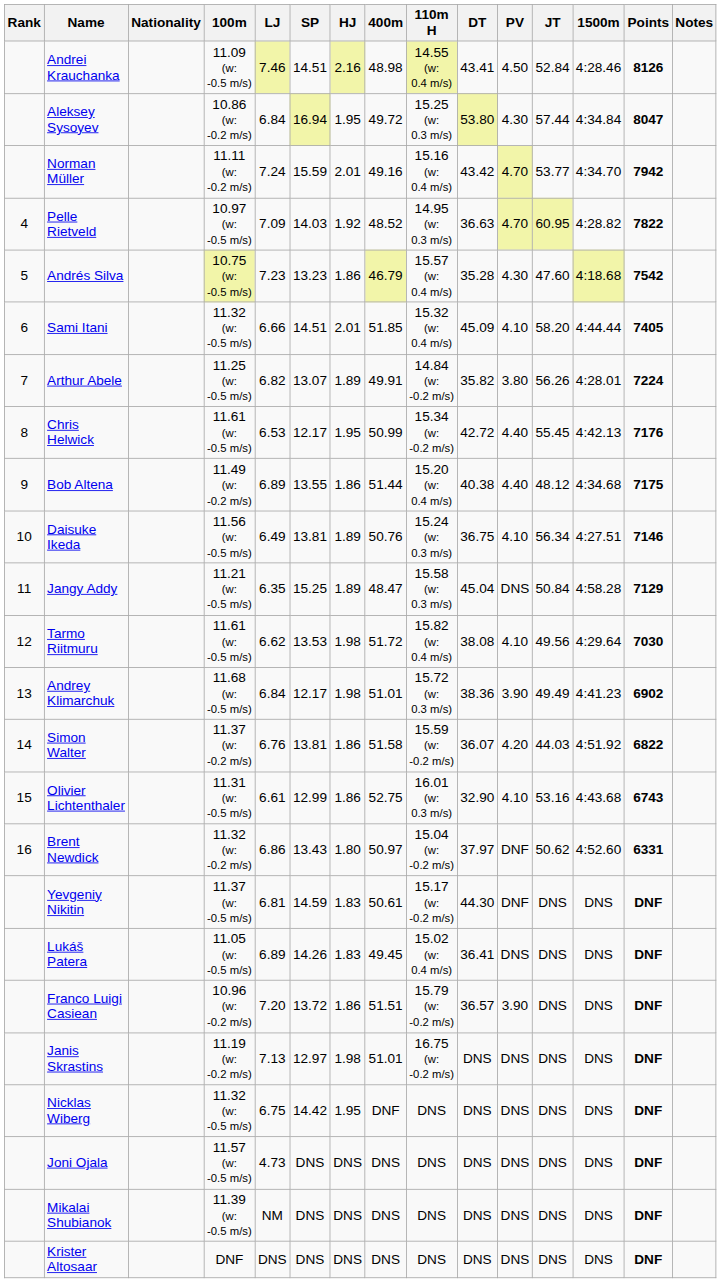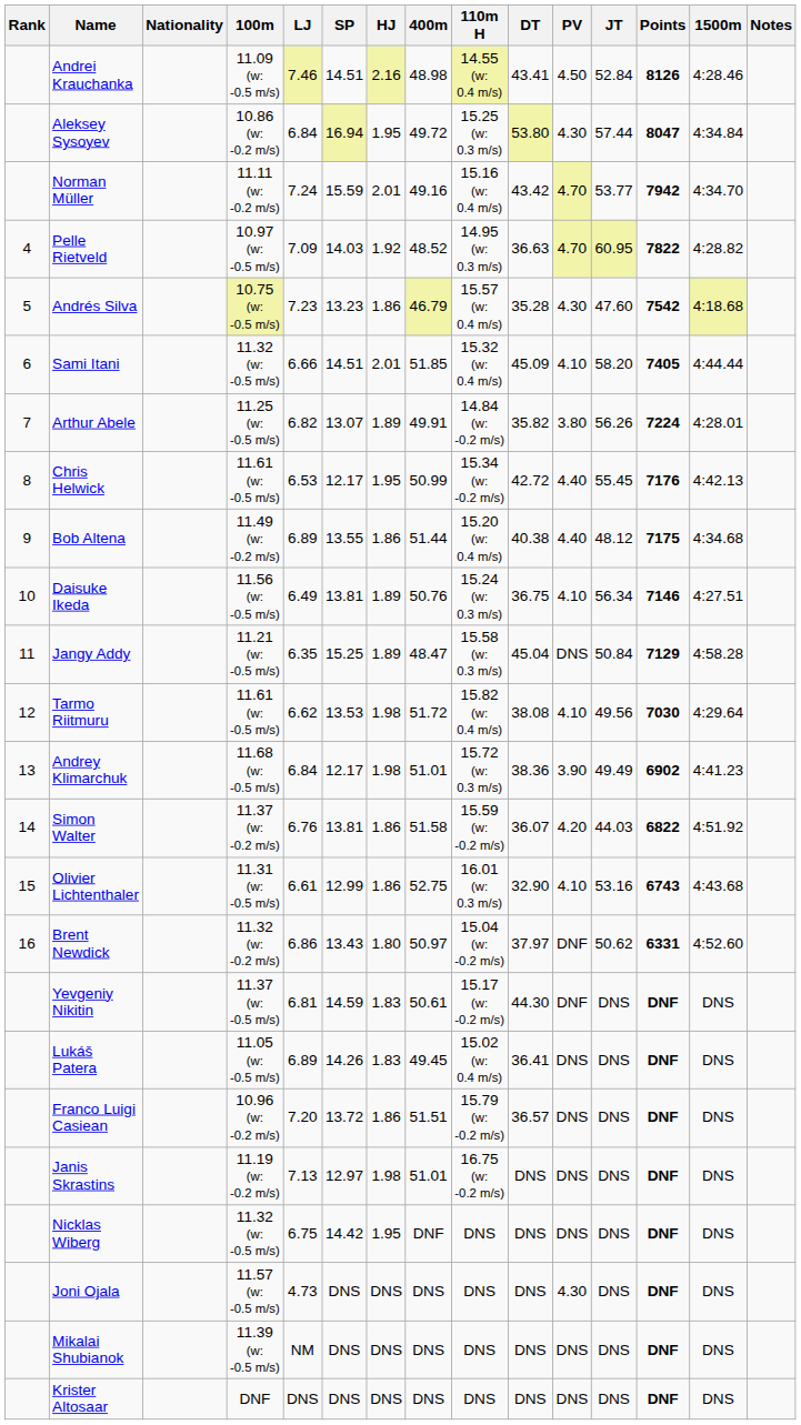 <table class="wikitable sortable" style="text-align:center">
 <tr>
 <th>Rank</th>
 <th>Name</th>
 <th>Nationality</th>
 <th>100m</th>
 <th>LJ</th>
 <th>SP</th>
 <th>HJ</th>
 <th>400m</th>
 <th>110m H</th>
 <th>DT</th>
 <th>PV</th>
 <th>JT</th>
+<th>Points</th>
 <th>1500m</th>
-<th>Points</th>
 <th>Notes</th>
 </tr>
 <tr>
 <td></td>
 <td align=left><a href='#'>Andrei Krauchanka</a></td>
 <td align=left></td>
 <td>11.09<br><small>(w: -0.5 m/s)</small></td>
 <td bgcolor=#F2F5A9>7.46</td>
 <td>14.51</td>
 <td bgcolor=#F2F5A9>2.16</td>
 <td>48.98</td>
 <td bgcolor=#F2F5A9>14.55<br><small>(w: 0.4 m/s)</small></td>
 <td>43.41</td>
 <td>4.50</td>
 <td>52.84</td>
+<td><strong>8126</strong></td>
 <td>4:28.46</td>
-<td><strong>8126</strong></td>
 <td></td>
 </tr>
 <tr>
 <td></td>
 <td align=left><a href='#'>Aleksey Sysoyev</a></td>
 <td align=left></td>
 <td>10.86<br><small>(w: -0.2 m/s)</small></td>
 <td>6.84</td>
 <td bgcolor=#F2F5A9>16.94</td>
 <td>1.95</td>
 <td>49.72</td>
 <td>15.25<br><small>(w: 0.3 m/s)</small></td>
 <td bgcolor=#F2F5A9>53.80</td>
 <td>4.30</td>
 <td>57.44</td>
+<td><strong>8047</strong></td>
 <td>4:34.84</td>
-<td><strong>8047</strong></td>
 <td></td>
 </tr>
 <tr>
 <td></td>
 <td align=left><a href='#'>Norman Müller</a></td>
 <td align=left></td>
 <td>11.11<br><small>(w: -0.2 m/s)</small></td>
 <td>7.24</td>
 <td>15.59</td>
 <td>2.01</td>
 <td>49.16</td>
 <td>15.16<br><small>(w: 0.4 m/s)</small></td>
 <td>43.42</td>
 <td bgcolor=#F2F5A9>4.70</td>
 <td>53.77</td>
+<td><strong>7942</strong></td>
 <td>4:34.70</td>
-<td><strong>7942</strong></td>
 <td></td>
 </tr>
 <tr>
 <td>4</td>
 <td align=left><a href='#'>Pelle Rietveld</a></td>
 <td align=left></td>
 <td>10.97<br><small>(w: -0.5 m/s)</small></td>
 <td>7.09</td>
 <td>14.03</td>
 <td>1.92</td>
 <td>48.52</td>
 <td>14.95<br><small>(w: 0.3 m/s)</small></td>
 <td>36.63</td>
 <td bgcolor=#F2F5A9>4.70</td>
 <td bgcolor=#F2F5A9>60.95</td>
+<td><strong>7822</strong></td>
 <td>4:28.82</td>
-<td><strong>7822</strong></td>
 <td></td>
 </tr>
 <tr>
 <td>5</td>
 <td align=left><a href='#'>Andrés Silva</a></td>
 <td align=left></td>
 <td bgcolor=#F2F5A9>10.75<br><small>(w: -0.5 m/s)</small></td>
 <td>7.23</td>
 <td>13.23</td>
 <td>1.86</td>
 <td bgcolor=#F2F5A9>46.79</td>
 <td>15.57<br><small>(w: 0.4 m/s)</small></td>
 <td>35.28</td>
 <td>4.30</td>
 <td>47.60</td>
+<td><strong>7542</strong></td>
 <td bgcolor=#F2F5A9>4:18.68</td>
-<td><strong>7542</strong></td>
 <td></td>
 </tr>
 <tr>
 <td>6</td>
 <td align=left><a href='#'>Sami Itani</a></td>
 <td align=left></td>
 <td>11.32<br><small>(w: -0.5 m/s)</small></td>
 <td>6.66</td>
 <td>14.51</td>
 <td>2.01</td>
 <td>51.85</td>
 <td>15.32<br><small>(w: 0.4 m/s)</small></td>
 <td>45.09</td>
 <td>4.10</td>
 <td>58.20</td>
+<td><strong>7405</strong></td>
 <td>4:44.44</td>
-<td><strong>7405</strong></td>
 <td></td>
 </tr>
 <tr>
 <td>7</td>
 <td align=left><a href='#'>Arthur Abele</a></td>
 <td align=left></td>
 <td>11.25<br><small>(w: -0.5 m/s)</small></td>
 <td>6.82</td>
 <td>13.07</td>
 <td>1.89</td>
 <td>49.91</td>
 <td>14.84<br><small>(w: -0.2 m/s)</small></td>
 <td>35.82</td>
 <td>3.80</td>
 <td>56.26</td>
+<td><strong>7224</strong></td>
 <td>4:28.01</td>
-<td><strong>7224</strong></td>
 <td></td>
 </tr>
 <tr>
 <td>8</td>
 <td align=left><a href='#'>Chris Helwick</a></td>
 <td align=left></td>
 <td>11.61<br><small>(w: -0.5 m/s)</small></td>
 <td>6.53</td>
 <td>12.17</td>
 <td>1.95</td>
 <td>50.99</td>
 <td>15.34<br><small>(w: -0.2 m/s)</small></td>
 <td>42.72</td>
 <td>4.40</td>
 <td>55.45</td>
+<td><strong>7176</strong></td>
 <td>4:42.13</td>
-<td><strong>7176</strong></td>
 <td></td>
 </tr>
 <tr>
 <td>9</td>
 <td align=left><a href='#'>Bob Altena</a></td>
 <td align=left></td>
 <td>11.49<br><small>(w: -0.2 m/s)</small></td>
 <td>6.89</td>
 <td>13.55</td>
 <td>1.86</td>
 <td>51.44</td>
 <td>15.20<br><small>(w: 0.4 m/s)</small></td>
 <td>40.38</td>
 <td>4.40</td>
 <td>48.12</td>
+<td><strong>7175</strong></td>
 <td>4:34.68</td>
-<td><strong>7175</strong></td>
 <td></td>
 </tr>
 <tr>
 <td>10</td>
 <td align=left><a href='#'>Daisuke Ikeda</a></td>
 <td align=left></td>
 <td>11.56<br><small>(w: -0.5 m/s)</small></td>
 <td>6.49</td>
 <td>13.81</td>
 <td>1.89</td>
 <td>50.76</td>
 <td>15.24<br><small>(w: 0.3 m/s)</small></td>
 <td>36.75</td>
 <td>4.10</td>
 <td>56.34</td>
+<td><strong>7146</strong></td>
 <td>4:27.51</td>
-<td><strong>7146</strong></td>
 <td></td>
 </tr>
 <tr>
 <td>11</td>
 <td align=left><a href='#'>Jangy Addy</a></td>
 <td align=left></td>
 <td>11.21<br><small>(w: -0.5 m/s)</small></td>
 <td>6.35</td>
 <td>15.25</td>
 <td>1.89</td>
 <td>48.47</td>
 <td>15.58<br><small>(w: 0.3 m/s)</small></td>
 <td>45.04</td>
 <td>DNS</td>
 <td>50.84</td>
+<td><strong>7129</strong></td>
 <td>4:58.28</td>
-<td><strong>7129</strong></td>
 <td></td>
 </tr>
 <tr>
 <td>12</td>
 <td align=left><a href='#'>Tarmo Riitmuru</a></td>
 <td align=left></td>
 <td>11.61<br><small>(w: -0.5 m/s)</small></td>
 <td>6.62</td>
 <td>13.53</td>
 <td>1.98</td>
 <td>51.72</td>
 <td>15.82<br><small>(w: 0.4 m/s)</small></td>
 <td>38.08</td>
 <td>4.10</td>
 <td>49.56</td>
+<td><strong>7030</strong></td>
 <td>4:29.64</td>
-<td><strong>7030</strong></td>
 <td></td>
 </tr>
 <tr>
 <td>13</td>
 <td align=left><a href='#'>Andrey Klimarchuk</a></td>
 <td align=left></td>
 <td>11.68<br><small>(w: -0.5 m/s)</small></td>
 <td>6.84</td>
 <td>12.17</td>
 <td>1.98</td>
 <td>51.01</td>
 <td>15.72<br><small>(w: 0.3 m/s)</small></td>
 <td>38.36</td>
 <td>3.90</td>
 <td>49.49</td>
+<td><strong>6902</strong></td>
 <td>4:41.23</td>
-<td><strong>6902</strong></td>
 <td></td>
 </tr>
 <tr>
 <td>14</td>
 <td align=left><a href='#'>Simon Walter</a></td>
 <td align=left></td>
 <td>11.37<br><small>(w: -0.2 m/s)</small></td>
 <td>6.76</td>
 <td>13.81</td>
 <td>1.86</td>
 <td>51.58</td>
 <td>15.59<br><small>(w: -0.2 m/s)</small></td>
 <td>36.07</td>
 <td>4.20</td>
 <td>44.03</td>
+<td><strong>6822</strong></td>
 <td>4:51.92</td>
-<td><strong>6822</strong></td>
 <td></td>
 </tr>
 <tr>
 <td>15</td>
 <td align=left><a href='#'>Olivier Lichtenthaler</a></td>
 <td align=left></td>
 <td>11.31<br><small>(w: -0.5 m/s)</small></td>
 <td>6.61</td>
 <td>12.99</td>
 <td>1.86</td>
 <td>52.75</td>
 <td>16.01<br><small>(w: 0.3 m/s)</small></td>
 <td>32.90</td>
 <td>4.10</td>
 <td>53.16</td>
+<td><strong>6743</strong></td>
 <td>4:43.68</td>
-<td><strong>6743</strong></td>
 <td></td>
 </tr>
 <tr>
 <td>16</td>
 <td align=left><a href='#'>Brent Newdick</a></td>
 <td align=left></td>
 <td>11.32<br><small>(w: -0.2 m/s)</small></td>
 <td>6.86</td>
 <td>13.43</td>
 <td>1.80</td>
 <td>50.97</td>
 <td>15.04<br><small>(w: -0.2 m/s)</small></td>
 <td>37.97</td>
 <td>DNF</td>
 <td>50.62</td>
+<td><strong>6331</strong></td>
 <td>4:52.60</td>
-<td><strong>6331</strong></td>
 <td></td>
 </tr>
 <tr>
 <td></td>
 <td align=left><a href='#'>Yevgeniy Nikitin</a></td>
 <td align=left></td>
 <td>11.37<br><small>(w: -0.5 m/s)</small></td>
 <td>6.81</td>
 <td>14.59</td>
 <td>1.83</td>
 <td>50.61</td>
 <td>15.17<br><small>(w: -0.2 m/s)</small></td>
 <td>44.30</td>
 <td>DNF</td>
 <td>DNS</td>
+<td><strong>DNF</strong></td>
 <td>DNS</td>
-<td><strong>DNF</strong></td>
 <td></td>
 </tr>
 <tr>
 <td></td>
 <td align=left><a href='#'>Lukáš Patera</a></td>
 <td align=left></td>
 <td>11.05<br><small>(w: -0.5 m/s)</small></td>
 <td>6.89</td>
 <td>14.26</td>
 <td>1.83</td>
 <td>49.45</td>
 <td>15.02<br><small>(w: 0.4 m/s)</small></td>
 <td>36.41</td>
 <td>DNS</td>
 <td>DNS</td>
+<td><strong>DNF</strong></td>
 <td>DNS</td>
-<td><strong>DNF</strong></td>
 <td></td>
 </tr>
 <tr>
 <td></td>
 <td align=left><a href='#'>Franco Luigi Casiean</a></td>
 <td align=left></td>
 <td>10.96<br><small>(w: -0.2 m/s)</small></td>
 <td>7.20</td>
 <td>13.72</td>
 <td>1.86</td>
 <td>51.51</td>
 <td>15.79<br><small>(w: -0.2 m/s)</small></td>
 <td>36.57</td>
-<td>3.90</td>
 <td>DNS</td>
 <td>DNS</td>
 <td><strong>DNF</strong></td>
+<td>DNS</td>
 <td></td>
 </tr>
 <tr>
 <td></td>
 <td align=left><a href='#'>Janis Skrastins</a></td>
 <td align=left></td>
 <td>11.19<br><small>(w: -0.2 m/s)</small></td>
 <td>7.13</td>
 <td>12.97</td>
 <td>1.98</td>
 <td>51.01</td>
 <td>16.75<br><small>(w: -0.2 m/s)</small></td>
 <td>DNS</td>
 <td>DNS</td>
 <td>DNS</td>
+<td><strong>DNF</strong></td>
 <td>DNS</td>
-<td><strong>DNF</strong></td>
 <td></td>
 </tr>
 <tr>
 <td></td>
 <td align=left><a href='#'>Nicklas Wiberg</a></td>
 <td align=left></td>
 <td>11.32<br><small>(w: -0.5 m/s)</small></td>
 <td>6.75</td>
 <td>14.42</td>
 <td>1.95</td>
 <td>DNF</td>
 <td>DNS</td>
 <td>DNS</td>
 <td>DNS</td>
 <td>DNS</td>
+<td><strong>DNF</strong></td>
 <td>DNS</td>
-<td><strong>DNF</strong></td>
 <td></td>
 </tr>
 <tr>
 <td></td>
 <td align=left><a href='#'>Joni Ojala</a></td>
 <td align=left></td>
 <td>11.57<br><small>(w: -0.5 m/s)</small></td>
 <td>4.73</td>
 <td>DNS</td>
 <td>DNS</td>
 <td>DNS</td>
 <td>DNS</td>
 <td>DNS</td>
-<td>DNS</td>
-<td>DNS</td>
+<td>4.30</td>
 <td>DNS</td>
 <td><strong>DNF</strong></td>
+<td>DNS</td>
 <td></td>
 </tr>
 <tr>
 <td></td>
 <td align=left><a href='#'>Mikalai Shubianok</a></td>
 <td align=left></td>
 <td>11.39<br><small>(w: -0.5 m/s)</small></td>
 <td>NM</td>
 <td>DNS</td>
 <td>DNS</td>
 <td>DNS</td>
 <td>DNS</td>
 <td>DNS</td>
 <td>DNS</td>
 <td>DNS</td>
+<td><strong>DNF</strong></td>
 <td>DNS</td>
-<td><strong>DNF</strong></td>
 <td></td>
 </tr>
 <tr>
 <td></td>
 <td align=left><a href='#'>Krister Altosaar</a></td>
 <td align=left></td>
 <td>DNF</td>
 <td>DNS</td>
 <td>DNS</td>
 <td>DNS</td>
 <td>DNS</td>
 <td>DNS</td>
 <td>DNS</td>
 <td>DNS</td>
 <td>DNS</td>
+<td><strong>DNF</strong></td>
 <td>DNS</td>
-<td><strong>DNF</strong></td>
 <td></td>
 </tr>
 </table>
